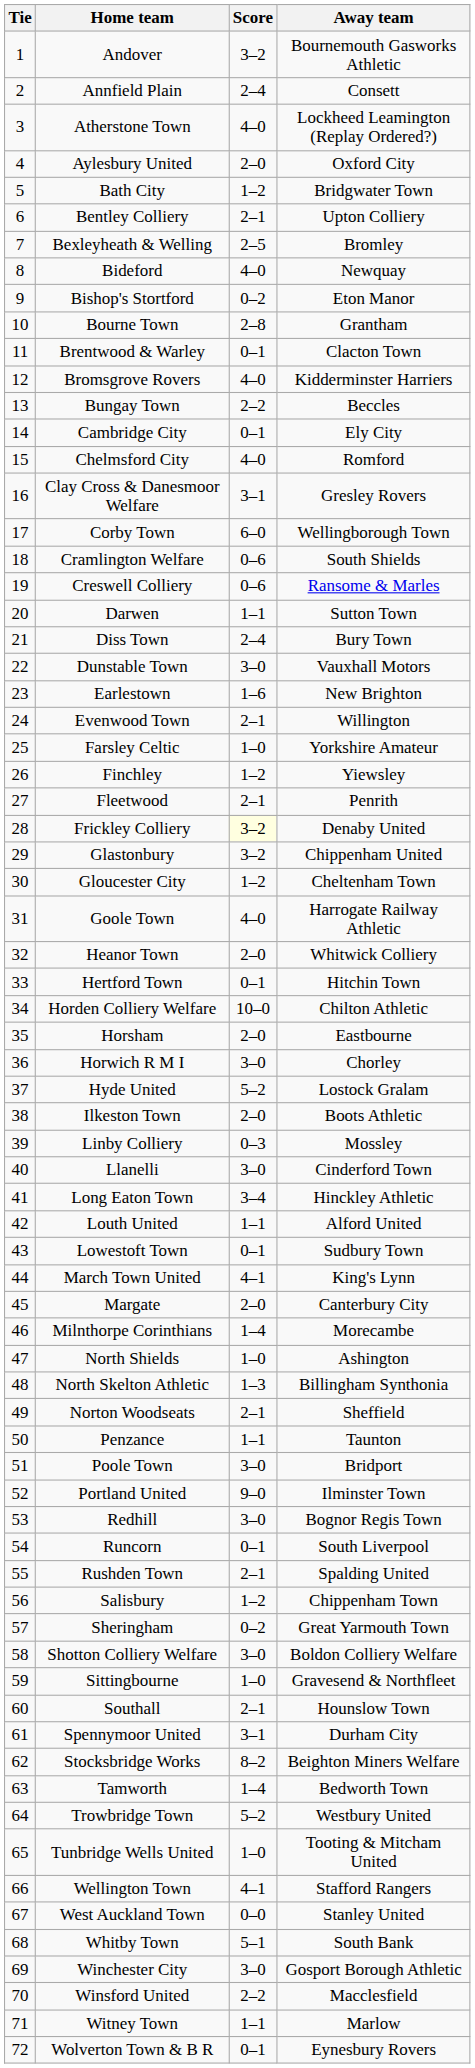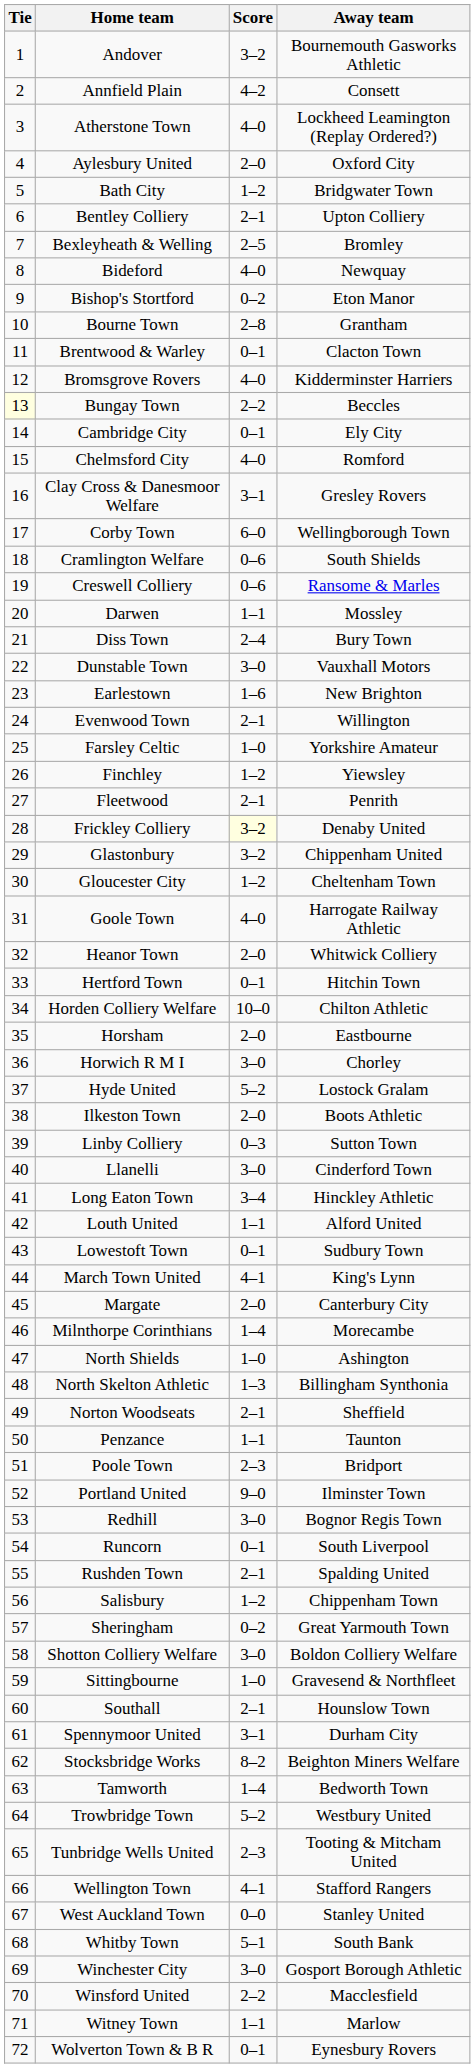 <table class="wikitable" style="text-align:center;">
 <tr>
 <th width=20>Tie</th>
 <th width=175>Home team</th>
 <th width=20>Score</th>
 <th width=175>Away team</th>
 </tr>
 <tr>
 <td>1</td>
 <td>Andover</td>
 <td>3–2</td>
 <td>Bournemouth Gasworks Athletic</td>
 </tr>
 <tr>
 <td>2</td>
 <td>Annfield Plain</td>
-<td>2–4</td>
+<td>4–2</td>
 <td>Consett</td>
 </tr>
 <tr>
 <td>3</td>
 <td>Atherstone Town</td>
 <td>4–0</td>
 <td>Lockheed Leamington (Replay Ordered?)</td>
 </tr>
 <tr>
 <td>4</td>
 <td>Aylesbury United</td>
 <td>2–0</td>
 <td>Oxford City</td>
 </tr>
 <tr>
 <td>5</td>
 <td>Bath City</td>
 <td>1–2</td>
 <td>Bridgwater Town</td>
 </tr>
 <tr>
 <td>6</td>
 <td>Bentley Colliery</td>
 <td>2–1</td>
 <td>Upton Colliery</td>
 </tr>
 <tr>
 <td>7</td>
 <td>Bexleyheath & Welling</td>
 <td>2–5</td>
 <td>Bromley</td>
 </tr>
 <tr>
 <td>8</td>
 <td>Bideford</td>
 <td>4–0</td>
 <td>Newquay</td>
 </tr>
 <tr>
 <td>9</td>
 <td>Bishop's Stortford</td>
 <td>0–2</td>
 <td>Eton Manor</td>
 </tr>
 <tr>
 <td>10</td>
 <td>Bourne Town</td>
 <td>2–8</td>
 <td>Grantham</td>
 </tr>
 <tr>
 <td>11</td>
 <td>Brentwood & Warley</td>
 <td>0–1</td>
 <td>Clacton Town</td>
 </tr>
 <tr>
 <td>12</td>
 <td>Bromsgrove Rovers</td>
 <td>4–0</td>
 <td>Kidderminster Harriers</td>
 </tr>
 <tr>
-<td>13</td>
+<td style="background: lightyellow;">13</td>
 <td>Bungay Town</td>
 <td>2–2</td>
 <td>Beccles</td>
 </tr>
 <tr>
 <td>14</td>
 <td>Cambridge City</td>
 <td>0–1</td>
 <td>Ely City</td>
 </tr>
 <tr>
 <td>15</td>
 <td>Chelmsford City</td>
 <td>4–0</td>
 <td>Romford</td>
 </tr>
 <tr>
 <td>16</td>
 <td>Clay Cross & Danesmoor Welfare</td>
 <td>3–1</td>
 <td>Gresley Rovers</td>
 </tr>
 <tr>
 <td>17</td>
 <td>Corby Town</td>
 <td>6–0</td>
 <td>Wellingborough Town</td>
 </tr>
 <tr>
 <td>18</td>
 <td>Cramlington Welfare</td>
 <td>0–6</td>
 <td>South Shields</td>
 </tr>
 <tr>
 <td>19</td>
 <td>Creswell Colliery</td>
 <td>0–6</td>
 <td><a href='#'>Ransome & Marles</a></td>
 </tr>
 <tr>
 <td>20</td>
 <td>Darwen</td>
 <td>1–1</td>
-<td>Sutton Town</td>
+<td>Mossley</td>
 </tr>
 <tr>
 <td>21</td>
 <td>Diss Town</td>
 <td>2–4</td>
 <td>Bury Town</td>
 </tr>
 <tr>
 <td>22</td>
 <td>Dunstable Town</td>
 <td>3–0</td>
 <td>Vauxhall Motors</td>
 </tr>
 <tr>
 <td>23</td>
 <td>Earlestown</td>
 <td>1–6</td>
 <td>New Brighton</td>
 </tr>
 <tr>
 <td>24</td>
 <td>Evenwood Town</td>
 <td>2–1</td>
 <td>Willington</td>
 </tr>
 <tr>
 <td>25</td>
 <td>Farsley Celtic</td>
 <td>1–0</td>
 <td>Yorkshire Amateur</td>
 </tr>
 <tr>
 <td>26</td>
 <td>Finchley</td>
 <td>1–2</td>
 <td>Yiewsley</td>
 </tr>
 <tr>
 <td>27</td>
 <td>Fleetwood</td>
 <td>2–1</td>
 <td>Penrith</td>
 </tr>
 <tr>
 <td>28</td>
 <td>Frickley Colliery</td>
 <td style="background: lightyellow;">3–2</td>
 <td>Denaby United</td>
 </tr>
 <tr>
 <td>29</td>
 <td>Glastonbury</td>
 <td>3–2</td>
 <td>Chippenham United</td>
 </tr>
 <tr>
 <td>30</td>
 <td>Gloucester City</td>
 <td>1–2</td>
 <td>Cheltenham Town</td>
 </tr>
 <tr>
 <td>31</td>
 <td>Goole Town</td>
 <td>4–0</td>
 <td>Harrogate Railway Athletic</td>
 </tr>
 <tr>
 <td>32</td>
 <td>Heanor Town</td>
 <td>2–0</td>
 <td>Whitwick Colliery</td>
 </tr>
 <tr>
 <td>33</td>
 <td>Hertford Town</td>
 <td>0–1</td>
 <td>Hitchin Town</td>
 </tr>
 <tr>
 <td>34</td>
 <td>Horden Colliery Welfare</td>
 <td>10–0</td>
 <td>Chilton Athletic</td>
 </tr>
 <tr>
 <td>35</td>
 <td>Horsham</td>
 <td>2–0</td>
 <td>Eastbourne</td>
 </tr>
 <tr>
 <td>36</td>
 <td>Horwich R M I</td>
 <td>3–0</td>
 <td>Chorley</td>
 </tr>
 <tr>
 <td>37</td>
 <td>Hyde United</td>
 <td>5–2</td>
 <td>Lostock Gralam</td>
 </tr>
 <tr>
 <td>38</td>
 <td>Ilkeston Town</td>
 <td>2–0</td>
 <td>Boots Athletic</td>
 </tr>
 <tr>
 <td>39</td>
 <td>Linby Colliery</td>
 <td>0–3</td>
-<td>Mossley</td>
+<td>Sutton Town</td>
 </tr>
 <tr>
 <td>40</td>
 <td>Llanelli</td>
 <td>3–0</td>
 <td>Cinderford Town</td>
 </tr>
 <tr>
 <td>41</td>
 <td>Long Eaton Town</td>
 <td>3–4</td>
 <td>Hinckley Athletic</td>
 </tr>
 <tr>
 <td>42</td>
 <td>Louth United</td>
 <td>1–1</td>
 <td>Alford United</td>
 </tr>
 <tr>
 <td>43</td>
 <td>Lowestoft Town</td>
 <td>0–1</td>
 <td>Sudbury Town</td>
 </tr>
 <tr>
 <td>44</td>
 <td>March Town United</td>
 <td>4–1</td>
 <td>King's Lynn</td>
 </tr>
 <tr>
 <td>45</td>
 <td>Margate</td>
 <td>2–0</td>
 <td>Canterbury City</td>
 </tr>
 <tr>
 <td>46</td>
 <td>Milnthorpe Corinthians</td>
 <td>1–4</td>
 <td>Morecambe</td>
 </tr>
 <tr>
 <td>47</td>
 <td>North Shields</td>
 <td>1–0</td>
 <td>Ashington</td>
 </tr>
 <tr>
 <td>48</td>
 <td>North Skelton Athletic</td>
 <td>1–3</td>
 <td>Billingham Synthonia</td>
 </tr>
 <tr>
 <td>49</td>
 <td>Norton Woodseats</td>
 <td>2–1</td>
 <td>Sheffield</td>
 </tr>
 <tr>
 <td>50</td>
 <td>Penzance</td>
 <td>1–1</td>
 <td>Taunton</td>
 </tr>
 <tr>
 <td>51</td>
 <td>Poole Town</td>
-<td>3–0</td>
+<td>2–3</td>
 <td>Bridport</td>
 </tr>
 <tr>
 <td>52</td>
 <td>Portland United</td>
 <td>9–0</td>
 <td>Ilminster Town</td>
 </tr>
 <tr>
 <td>53</td>
 <td>Redhill</td>
 <td>3–0</td>
 <td>Bognor Regis Town</td>
 </tr>
 <tr>
 <td>54</td>
 <td>Runcorn</td>
 <td>0–1</td>
 <td>South Liverpool</td>
 </tr>
 <tr>
 <td>55</td>
 <td>Rushden Town</td>
 <td>2–1</td>
 <td>Spalding United</td>
 </tr>
 <tr>
 <td>56</td>
 <td>Salisbury</td>
 <td>1–2</td>
 <td>Chippenham Town</td>
 </tr>
 <tr>
 <td>57</td>
 <td>Sheringham</td>
 <td>0–2</td>
 <td>Great Yarmouth Town</td>
 </tr>
 <tr>
 <td>58</td>
 <td>Shotton Colliery Welfare</td>
 <td>3–0</td>
 <td>Boldon Colliery Welfare</td>
 </tr>
 <tr>
 <td>59</td>
 <td>Sittingbourne</td>
 <td>1–0</td>
 <td>Gravesend & Northfleet</td>
 </tr>
 <tr>
 <td>60</td>
 <td>Southall</td>
 <td>2–1</td>
 <td>Hounslow Town</td>
 </tr>
 <tr>
 <td>61</td>
 <td>Spennymoor United</td>
 <td>3–1</td>
 <td>Durham City</td>
 </tr>
 <tr>
 <td>62</td>
 <td>Stocksbridge Works</td>
 <td>8–2</td>
 <td>Beighton Miners Welfare</td>
 </tr>
 <tr>
 <td>63</td>
 <td>Tamworth</td>
 <td>1–4</td>
 <td>Bedworth Town</td>
 </tr>
 <tr>
 <td>64</td>
 <td>Trowbridge Town</td>
 <td>5–2</td>
 <td>Westbury United</td>
 </tr>
 <tr>
 <td>65</td>
 <td>Tunbridge Wells United</td>
-<td>1–0</td>
+<td>2–3</td>
 <td>Tooting & Mitcham United</td>
 </tr>
 <tr>
 <td>66</td>
 <td>Wellington Town</td>
 <td>4–1</td>
 <td>Stafford Rangers</td>
 </tr>
 <tr>
 <td>67</td>
 <td>West Auckland Town</td>
 <td>0–0</td>
 <td>Stanley United</td>
 </tr>
 <tr>
 <td>68</td>
 <td>Whitby Town</td>
 <td>5–1</td>
 <td>South Bank</td>
 </tr>
 <tr>
 <td>69</td>
 <td>Winchester City</td>
 <td>3–0</td>
 <td>Gosport Borough Athletic</td>
 </tr>
 <tr>
 <td>70</td>
 <td>Winsford United</td>
 <td>2–2</td>
 <td>Macclesfield</td>
 </tr>
 <tr>
 <td>71</td>
 <td>Witney Town</td>
 <td>1–1</td>
 <td>Marlow</td>
 </tr>
 <tr>
 <td>72</td>
 <td>Wolverton Town & B R</td>
 <td>0–1</td>
 <td>Eynesbury Rovers</td>
 </tr>
 </table>
